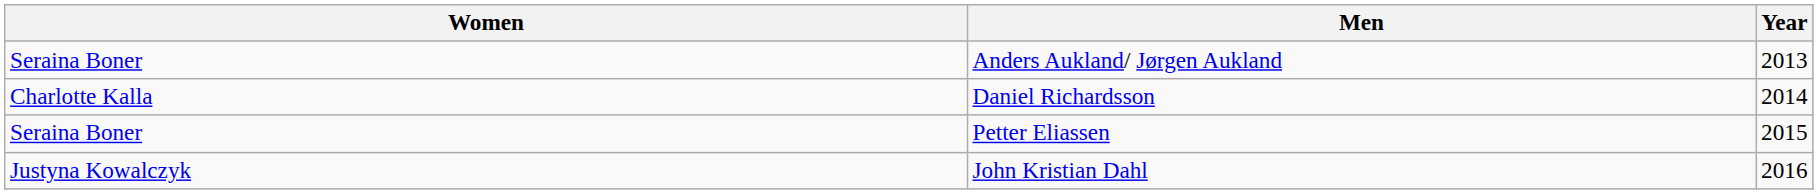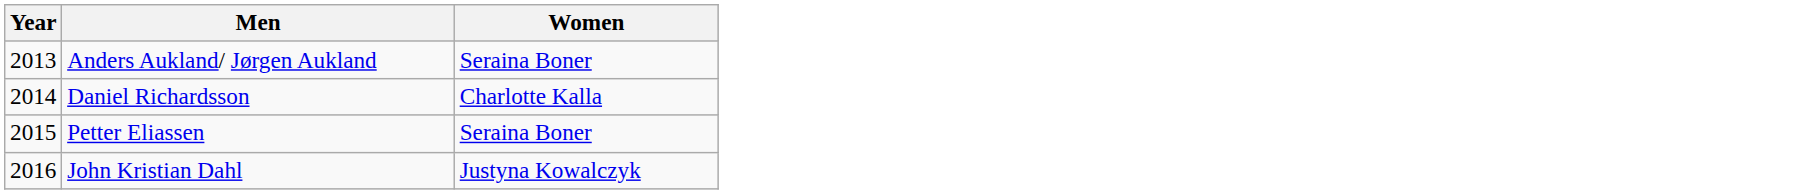 <table class="wikitable sortable">
 <tr>
+<th width="8%" align="left">Year</th>
+<th width="55%" align="left">Men</th>
 <th width="55%" align="left">Women</th>
-<th width="55%" align="left">Men</th>
-<th width="8%" align="left">Year</th>
 </tr>
 <tr>
+<td>2013</td>
+<td> <a href='#'>Anders Aukland</a>/ <a href='#'>Jørgen Aukland</a></td>
 <td> <a href='#'>Seraina Boner</a></td>
-<td> <a href='#'>Anders Aukland</a>/ <a href='#'>Jørgen Aukland</a></td>
-<td>2013</td>
 </tr>
 <tr>
+<td>2014</td>
+<td> <a href='#'>Daniel Richardsson</a></td>
 <td> <a href='#'>Charlotte Kalla</a></td>
-<td> <a href='#'>Daniel Richardsson</a></td>
-<td>2014</td>
 </tr>
 <tr>
+<td>2015</td>
+<td> <a href='#'>Petter Eliassen</a></td>
 <td> <a href='#'>Seraina Boner</a></td>
-<td> <a href='#'>Petter Eliassen</a></td>
-<td>2015</td>
 </tr>
 <tr>
+<td>2016</td>
+<td> <a href='#'>John Kristian Dahl</a></td>
 <td> <a href='#'>Justyna Kowalczyk</a></td>
-<td> <a href='#'>John Kristian Dahl</a></td>
-<td>2016</td>
 </tr>
 </table>
